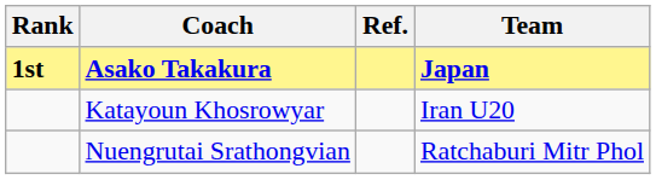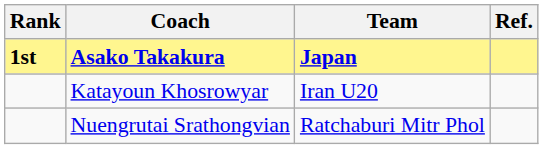 <table class="wikitable">
 <tr>
 <th>Rank</th>
 <th>Coach</th>
+<th>Team</th>
 <th>Ref.</th>
-<th>Team</th>
 </tr>
 <tr bgcolor="#FFF68F">
 <td><strong>1st</strong></td>
 <td><strong>  <a href='#'>Asako Takakura</a></strong></td>
+<td> <strong><a href='#'>Japan</a></strong></td>
 <td></td>
-<td> <strong><a href='#'>Japan</a></strong></td>
 </tr>
 <tr>
 <td></td>
 <td> <a href='#'>Katayoun Khosrowyar</a></td>
+<td> <a href='#'>Iran U20</a></td>
 <td></td>
-<td> <a href='#'>Iran U20</a></td>
 </tr>
 <tr>
 <td></td>
 <td> <a href='#'>Nuengrutai Srathongvian</a></td>
+<td> <a href='#'>Ratchaburi Mitr Phol</a></td>
 <td></td>
-<td> <a href='#'>Ratchaburi Mitr Phol</a></td>
 </tr>
 </table>
